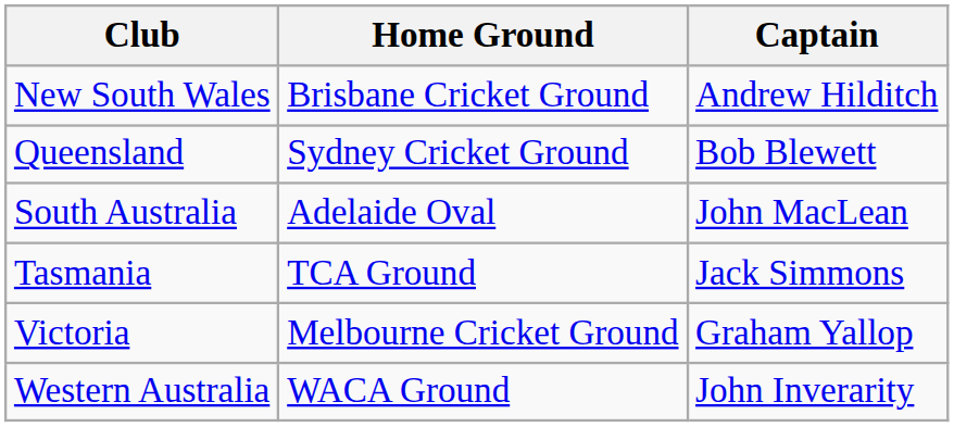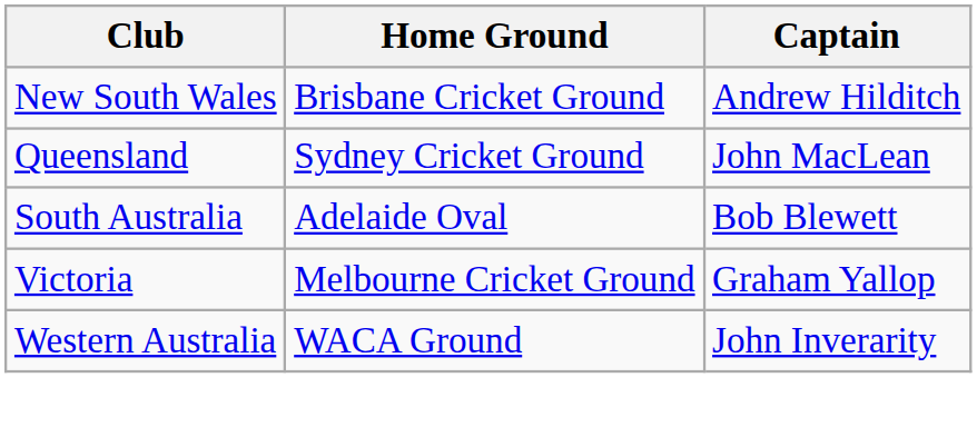 <table class="wikitable" style="font-size:90%;">
 <tr>
 <th>Club</th>
 <th>Home Ground</th>
 <th>Captain</th>
 </tr>
 <tr>
 <td><a href='#'>New South Wales</a></td>
 <td><a href='#'>Brisbane Cricket Ground</a></td>
 <td><a href='#'>Andrew Hilditch</a></td>
 </tr>
 <tr>
 <td><a href='#'>Queensland</a></td>
 <td><a href='#'>Sydney Cricket Ground</a></td>
-<td><a href='#'>Bob Blewett</a></td>
+<td><a href='#'>John MacLean</a></td>
 </tr>
 <tr>
 <td><a href='#'>South Australia</a></td>
 <td><a href='#'>Adelaide Oval</a></td>
-<td><a href='#'>John MacLean</a></td>
-</tr>
-<tr>
-<td><a href='#'>Tasmania</a></td>
-<td><a href='#'>TCA Ground</a></td>
-<td><a href='#'>Jack Simmons</a></td>
+<td><a href='#'>Bob Blewett</a></td>
 </tr>
 <tr>
 <td><a href='#'>Victoria</a></td>
 <td><a href='#'>Melbourne Cricket Ground</a></td>
 <td><a href='#'>Graham Yallop</a></td>
 </tr>
 <tr>
 <td><a href='#'>Western Australia</a></td>
 <td><a href='#'>WACA Ground</a></td>
 <td><a href='#'>John Inverarity</a></td>
 </tr>
 </table>
